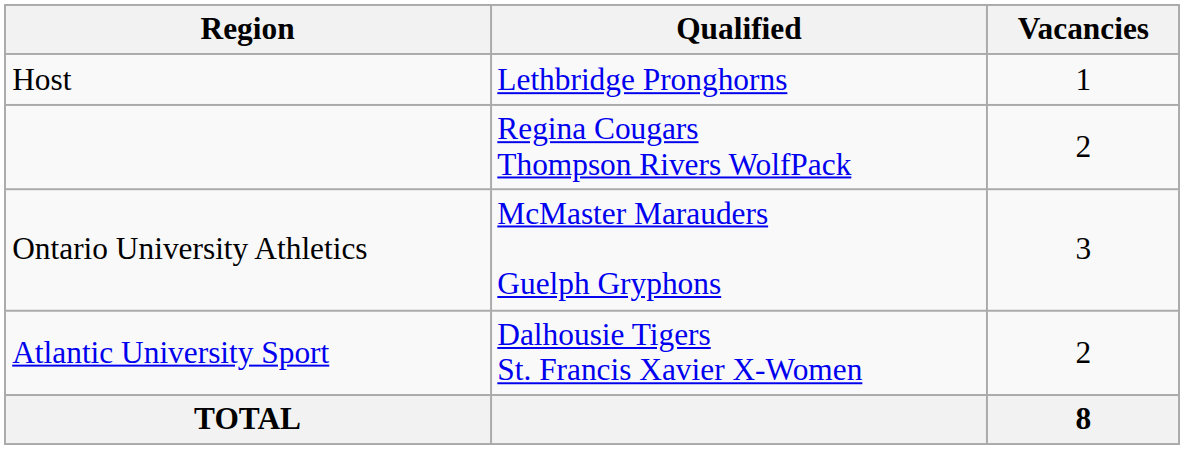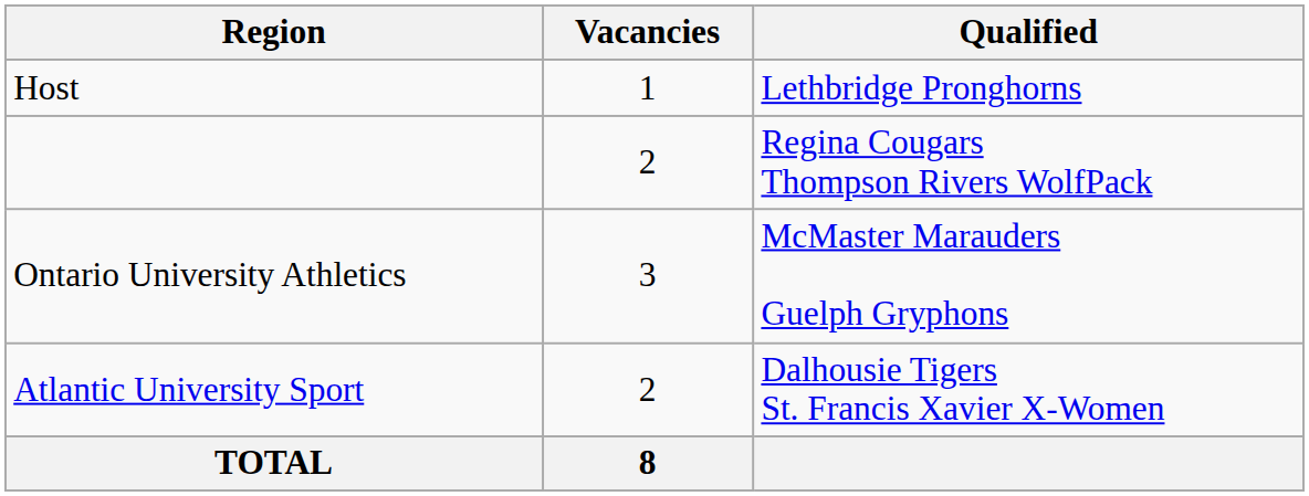 <table class="wikitable" style="width:600px;">
 <tr>
 <th>Region</th>
+<th>Vacancies</th>
 <th>Qualified</th>
-<th>Vacancies</th>
 </tr>
 <tr>
 <td>Host</td>
+<td align=center>1</td>
 <td> <a href='#'>Lethbridge Pronghorns</a></td>
-<td align=center>1</td>
 </tr>
 <tr>
 <td></td>
+<td align=center>2</td>
 <td> <a href='#'>Regina Cougars</a> <br>  <a href='#'>Thompson Rivers WolfPack</a></td>
-<td align=center>2</td>
 </tr>
 <tr>
 <td>Ontario University Athletics</td>
+<td align=center>3</td>
 <td> <a href='#'>McMaster Marauders</a> <br>  <br>  <a href='#'>Guelph Gryphons</a></td>
-<td align=center>3</td>
 </tr>
 <tr>
 <td><a href='#'>Atlantic University Sport</a></td>
+<td align=center>2</td>
 <td> <a href='#'>Dalhousie Tigers</a> <br>  <a href='#'>St. Francis Xavier X-Women</a></td>
-<td align=center>2</td>
 </tr>
 <tr>
 <th>TOTAL</th>
+<th>8</th>
 <th></th>
-<th>8</th>
 </tr>
 </table>
